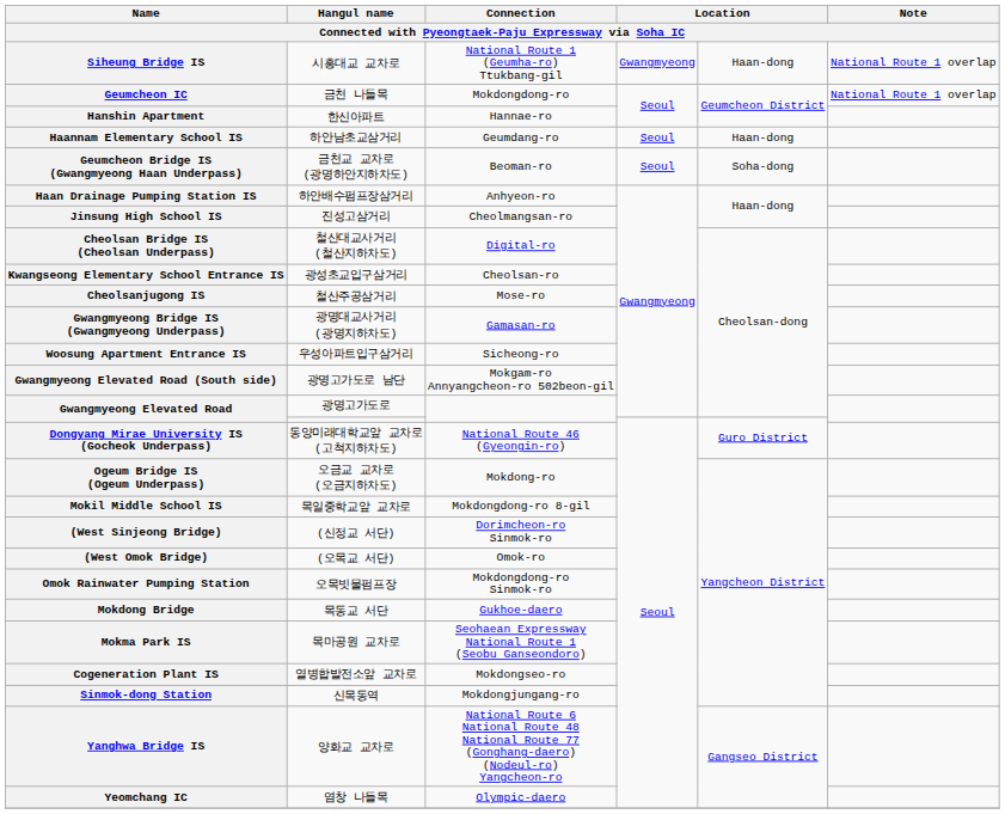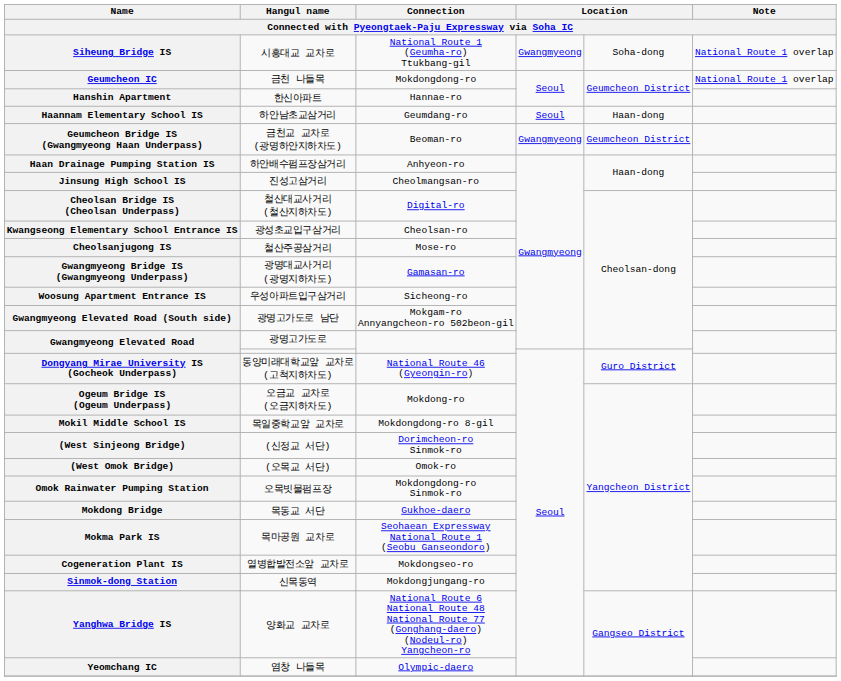 <table class="wikitable" style="font-size: 85%; text-align: center;">
 <tr>
 <th>Name </th>
 <th>Hangul name</th>
 <th>Connection</th>
 <th colspan="2">Location</th>
 <th>Note</th>
 </tr>
 <tr>
 <th colspan=6>Connected with <a href='#'>Pyeongtaek-Paju Expressway</a> via <a href='#'>Soha IC</a></th>
 </tr>
 <tr>
 <th><a href='#'>Siheung Bridge</a> IS</th>
 <td>시흥대교 교차로</td>
 <td><a href='#'>National Route 1</a><br>(<a href='#'>Geumha-ro</a>)<br>Ttukbang-gil</td>
 <td rowspan=1><a href='#'>Gwangmyeong</a></td>
-<td rowspan=1>Haan-dong</td>
+<td rowspan=1>Soha-dong</td>
 <td><a href='#'>National Route 1</a> overlap</td>
 </tr>
 <tr>
 <th><a href='#'>Geumcheon IC</a></th>
 <td>금천 나들목</td>
 <td>Mokdongdong-ro</td>
 <td rowspan=2><a href='#'>Seoul</a></td>
 <td rowspan=2><a href='#'>Geumcheon District</a></td>
 <td><a href='#'>National Route 1</a> overlap</td>
 </tr>
 <tr>
 <th>Hanshin Apartment</th>
 <td>한신아파트</td>
 <td>Hannae-ro</td>
 <td></td>
 </tr>
 <tr>
 <th>Haannam Elementary School IS</th>
 <td>하안남초교삼거리</td>
 <td>Geumdang-ro</td>
 <td rowspan=1><a href='#'>Seoul</a></td>
 <td rowspan=1>Haan-dong</td>
 <td></td>
 </tr>
 <tr>
 <th>Geumcheon Bridge IS<br>(Gwangmyeong Haan Underpass)</th>
 <td>금천교 교차로<br>(광명하안지하차도)</td>
 <td>Beoman-ro</td>
-<td rowspan=1><a href='#'>Seoul</a></td>
-<td rowspan=1>Soha-dong</td>
+<td rowspan=1><a href='#'>Gwangmyeong</a></td>
+<td rowspan=1><a href='#'>Geumcheon District</a></td>
 <td></td>
 </tr>
 <tr>
 <th>Haan Drainage Pumping Station IS</th>
 <td>하안배수펌프장삼거리</td>
 <td>Anhyeon-ro</td>
 <td rowspan=9><a href='#'>Gwangmyeong</a></td>
 <td rowspan=2>Haan-dong</td>
 <td></td>
 </tr>
 <tr>
 <th>Jinsung High School IS</th>
 <td>진성고삼거리</td>
 <td>Cheolmangsan-ro</td>
 <td></td>
 </tr>
 <tr>
 <th>Cheolsan Bridge IS<br>(Cheolsan Underpass)</th>
 <td>철산대교사거리<br>(철산지하차도)</td>
 <td><a href='#'>Digital-ro</a></td>
 <td rowspan=7>Cheolsan-dong</td>
 <td></td>
 </tr>
 <tr>
 <th>Kwangseong Elementary School Entrance IS</th>
 <td>광성초교입구삼거리</td>
 <td>Cheolsan-ro</td>
 <td></td>
 </tr>
 <tr>
 <th>Cheolsanjugong IS</th>
 <td>철산주공삼거리</td>
 <td>Mose-ro</td>
 <td></td>
 </tr>
 <tr>
 <th>Gwangmyeong Bridge IS<br>(Gwangmyeong Underpass)</th>
 <td>광명대교사거리<br>(광명지하차도)</td>
 <td><a href='#'>Gamasan-ro</a></td>
 <td></td>
 </tr>
 <tr>
 <th>Woosung Apartment Entrance IS</th>
 <td>우성아파트입구삼거리</td>
 <td>Sicheong-ro</td>
 <td></td>
 </tr>
 <tr>
 <th>Gwangmyeong Elevated Road (South side)</th>
 <td>광명고가도로 남단</td>
 <td>Mokgam-ro<br>Annyangcheon-ro 502beon-gil</td>
 <td></td>
 </tr>
 <tr>
 <th rowspan=2>Gwangmyeong Elevated Road</th>
 <td>광명고가도로</td>
 <td rowspan=2></td>
 <td rowspan=2></td>
 </tr>
 <tr>
 <td></td>
 <td rowspan=14><a href='#'>Seoul</a></td>
 <td rowspan=2><a href='#'>Guro District</a></td>
 </tr>
 <tr>
 <th><a href='#'>Dongyang Mirae University</a> IS<br>(Gocheok Underpass)</th>
 <td>동양미래대학교앞 교차로<br>(고척지하차도)</td>
 <td><a href='#'>National Route 46</a><br>(<a href='#'>Gyeongin-ro</a>)</td>
 <td></td>
 </tr>
 <tr>
 <th>Ogeum Bridge IS<br>(Ogeum Underpass)</th>
 <td>오금교 교차로<br>(오금지하차도)</td>
 <td>Mokdong-ro</td>
 <td rowspan=10><a href='#'>Yangcheon District</a></td>
 <td></td>
 </tr>
 <tr>
 <th>Mokil Middle School IS</th>
 <td>목일중학교앞 교차로</td>
 <td>Mokdongdong-ro 8-gil</td>
 <td></td>
 </tr>
 <tr>
 <th>(West Sinjeong Bridge)</th>
 <td>(신정교 서단)</td>
 <td><a href='#'>Dorimcheon-ro</a><br>Sinmok-ro</td>
 <td></td>
 </tr>
 <tr>
 <th>(West Omok Bridge)</th>
 <td>(오목교 서단)</td>
 <td>Omok-ro</td>
 <td></td>
 </tr>
 <tr>
 <th>Omok Rainwater Pumping Station</th>
 <td>오목빗물펌프장</td>
 <td>Mokdongdong-ro<br>Sinmok-ro</td>
 <td></td>
 </tr>
 <tr>
 <th>Mokdong Bridge</th>
 <td>목동교 서단</td>
 <td><a href='#'>Gukhoe-daero</a></td>
 <td></td>
 </tr>
 <tr>
 <th>Mokma Park IS</th>
 <td>목마공원 교차로</td>
 <td><a href='#'>Seohaean Expressway</a><br><a href='#'>National Route 1</a><br>(<a href='#'>Seobu Ganseondoro</a>)</td>
 <td></td>
 </tr>
 <tr>
 <th>Cogeneration Plant IS</th>
 <td>열병합발전소앞 교차로</td>
 <td>Mokdongseo-ro</td>
 <td></td>
 </tr>
 <tr>
 <th><a href='#'>Sinmok-dong Station</a></th>
 <td>신목동역</td>
 <td>Mokdongjungang-ro</td>
 <td></td>
 </tr>
 <tr>
 <th rowspan=2><a href='#'>Yanghwa Bridge</a> IS</th>
 <td rowspan=2>양화교 교차로</td>
 <td rowspan=2><a href='#'>National Route 6</a><br><a href='#'>National Route 48</a><br><a href='#'>National Route 77</a><br>(<a href='#'>Gonghang-daero</a>)<br>(<a href='#'>Nodeul-ro</a>)<br><a href='#'>Yangcheon-ro</a></td>
 <td rowspan=2></td>
 </tr>
 <tr>
 <td rowspan=2><a href='#'>Gangseo District</a></td>
 </tr>
 <tr>
 <th>Yeomchang IC</th>
 <td>염창 나들목</td>
 <td><a href='#'>Olympic-daero</a></td>
 <td></td>
 </tr>
 <tr>
 </tr>
 </table>
